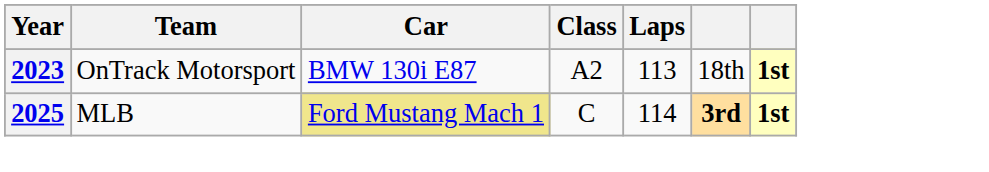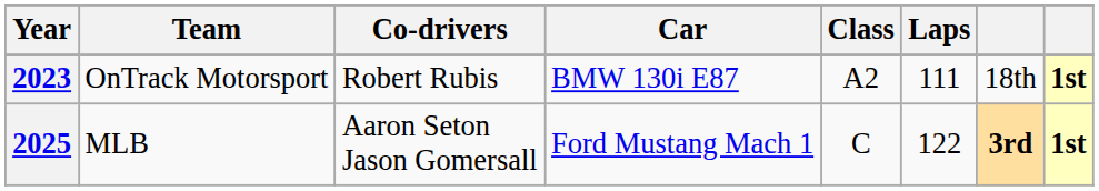 <table class="wikitable" style="font-size:90%; text-align:center">
 <tr>
 <th>Year</th>
 <th>Team</th>
+<th>Co-drivers</th>
 <th>Car</th>
 <th>Class</th>
 <th>Laps</th>
 <th></th>
 <th></th>
 </tr>
 <tr>
 <th><a href='#'>2023</a></th>
 <td align="left"> OnTrack Motorsport</td>
+<td align="left"> Robert Rubis</td>
 <td align="left"><a href='#'>BMW 130i E87</a></td>
 <td>A2</td>
-<td align=center>113</td>
+<td align=center>111</td>
 <td>18th</td>
 <td style=background:#ffffbf><strong>1st</strong></td>
 </tr>
 <tr>
 <th><a href='#'>2025</a></th>
 <td align="left"> MLB</td>
-<td align="left" style="background: khaki;"><a href='#'>Ford Mustang Mach 1</a></td>
+<td align="left"> Aaron Seton<br> Jason Gomersall</td>
+<td align="left"><a href='#'>Ford Mustang Mach 1</a></td>
 <td>C</td>
-<td align=center>114</td>
+<td align=center>122</td>
 <td style=background:#ffdf9f><strong>3rd</strong></td>
 <td style=background:#ffffbf><strong>1st</strong></td>
 </tr>
 </table>
